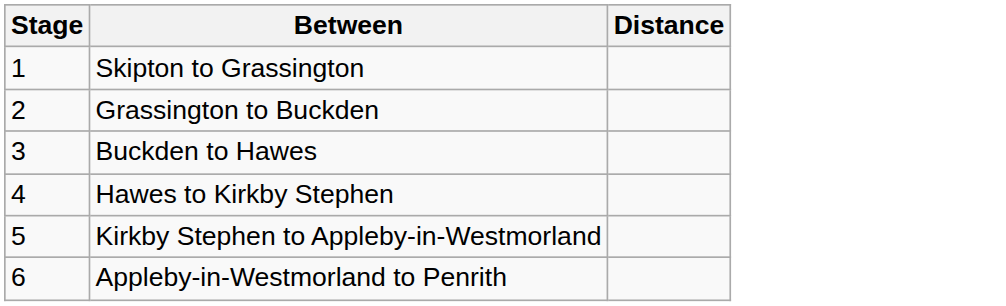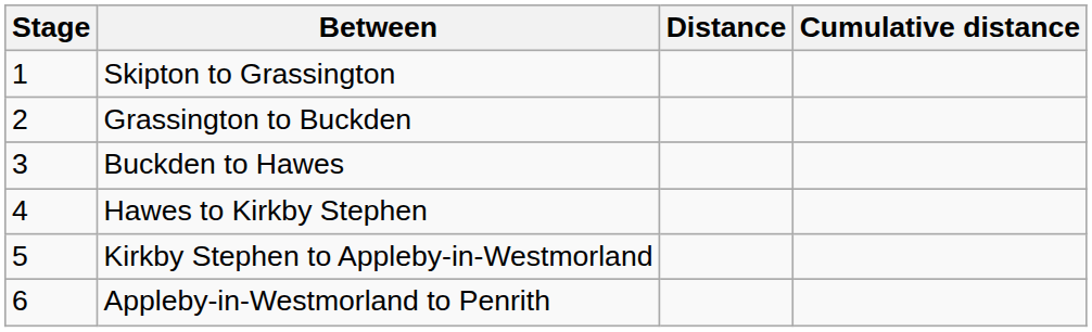 <table class="wikitable">
 <tr>
 <th>Stage</th>
 <th>Between</th>
 <th>Distance</th>
+<th>Cumulative distance</th>
 </tr>
 <tr>
 <td>1</td>
 <td>Skipton to Grassington</td>
+<td></td>
 <td></td>
 </tr>
 <tr>
 <td>2</td>
 <td>Grassington to Buckden</td>
 <td></td>
+<td></td>
 </tr>
 <tr>
 <td>3</td>
 <td>Buckden to Hawes</td>
+<td></td>
 <td></td>
 </tr>
 <tr>
 <td>4</td>
 <td>Hawes to Kirkby Stephen</td>
 <td></td>
+<td></td>
 </tr>
 <tr>
 <td>5</td>
 <td>Kirkby Stephen to Appleby-in-Westmorland</td>
+<td></td>
 <td></td>
 </tr>
 <tr>
 <td>6</td>
 <td>Appleby-in-Westmorland to Penrith</td>
 <td></td>
+<td></td>
 </tr>
 </table>
